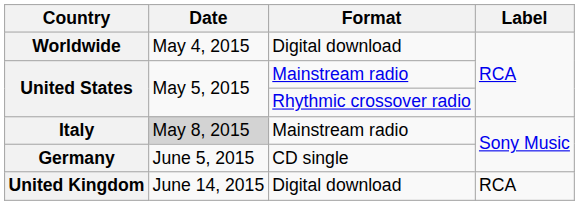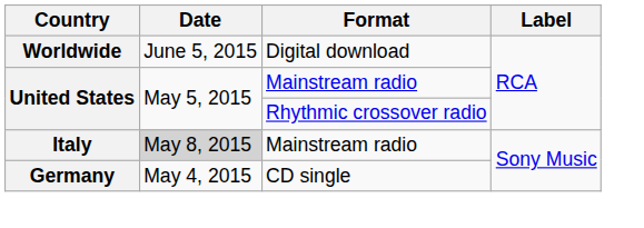 <table class="wikitable plainrowheaders">
 <tr>
 <th scope="col">Country</th>
 <th scope="col">Date</th>
 <th scope="col">Format</th>
 <th scope="col">Label</th>
 </tr>
 <tr>
 <th scope="row">Worldwide</th>
-<td rowspan="1">May 4, 2015</td>
+<td>June 5, 2015</td>
 <td rowspan="1">Digital download</td>
 <td rowspan="3"><a href='#'>RCA</a></td>
 </tr>
 <tr>
 <th scope="row" rowspan="2">United States</th>
 <td rowspan="2">May 5, 2015</td>
 <td><a href='#'>Mainstream radio</a></td>
 </tr>
 <tr>
 <td><a href='#'>Rhythmic crossover radio</a></td>
 </tr>
 <tr>
 <th scope="row">Italy</th>
 <td style="background: lightgrey;">May 8, 2015</td>
 <td>Mainstream radio</td>
 <td rowspan="2"><a href='#'>Sony Music</a></td>
 </tr>
 <tr>
 <th scope="row">Germany</th>
-<td>June 5, 2015</td>
+<td rowspan="1">May 4, 2015</td>
 <td>CD single</td>
 </tr>
-<tr>
-<th scope="row">United Kingdom</th>
-<td>June 14, 2015</td>
-<td>Digital download</td>
-<td rowspan="1">RCA</td>
-</tr>
 </table>
